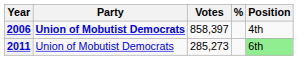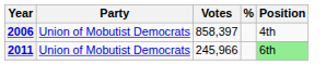 <table class=wikitable>
 <tr>
 <th>Year</th>
 <th>Party</th>
 <th>Votes</th>
 <th>%</th>
 <th>Position</th>
 </tr>
 <tr>
 <th><strong><a href='#'>2006</a></strong></th>
-<td><strong><a href='#'>Union of Mobutist Democrats</a></strong></td>
+<td><a href='#'>Union of Mobutist Democrats</a></td>
 <td>858,397</td>
 <td></td>
 <td>4th</td>
 </tr>
 <tr>
 <th><strong><a href='#'>2011</a></strong></th>
 <td><a href='#'>Union of Mobutist Democrats</a></td>
-<td>285,273</td>
+<td>245,966</td>
 <td></td>
 <td style="background: lightgreen;">6th</td>
 </tr>
 </table>
